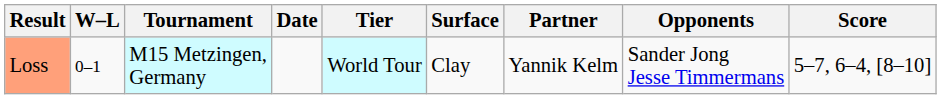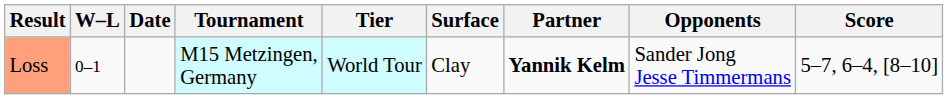 <table class="sortable wikitable nowrap">
 <tr>
 <th>Result</th>
 <th class="unsortable">W–L</th>
+<th>Date</th>
 <th>Tournament</th>
-<th>Date</th>
 <th>Tier</th>
 <th>Surface</th>
 <th>Partner</th>
 <th>Opponents</th>
 <th class="unsortable">Score</th>
 </tr>
 <tr>
 <td style="background:#ffa07a;">Loss</td>
 <td><small>0–1</small></td>
+<td></td>
 <td bgcolor=cffcff>M15 Metzingen, <br> Germany</td>
-<td></td>
 <td bgcolor=cffcff>World Tour</td>
 <td>Clay</td>
-<td> Yannik Kelm</td>
+<td><strong> Yannik Kelm</strong></td>
 <td> Sander Jong<br> <a href='#'>Jesse Timmermans</a></td>
 <td>5–7, 6–4, [8–10]</td>
 </tr>
 </table>
